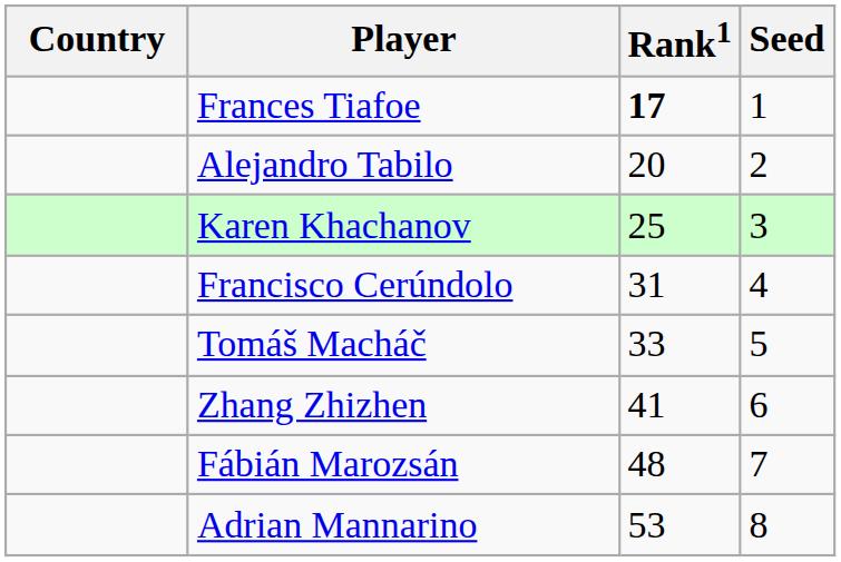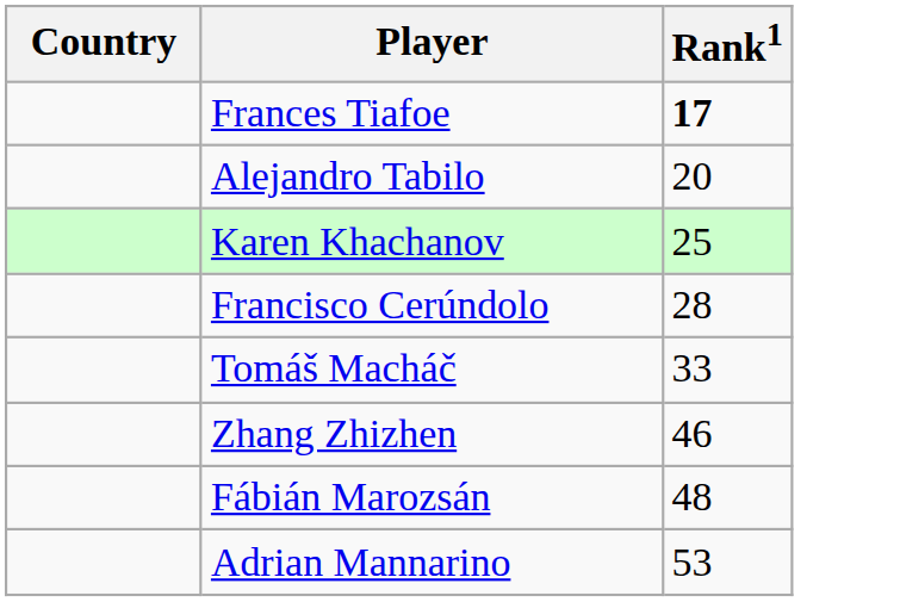 <table class="sortable wikitable">
 <tr>
 <th width="70">Country</th>
 <th width="175">Player</th>
 <th>Rank<sup>1</sup></th>
-<th>Seed</th>
 </tr>
 <tr>
 <td></td>
 <td><a href='#'>Frances Tiafoe</a></td>
 <td><strong>17</strong></td>
-<td>1</td>
 </tr>
 <tr>
 <td></td>
 <td><a href='#'>Alejandro Tabilo</a></td>
 <td>20</td>
-<td>2</td>
 </tr>
 <tr bgcolor=#cfc>
 <td></td>
 <td><a href='#'>Karen Khachanov</a></td>
 <td>25</td>
-<td>3</td>
 </tr>
 <tr>
 <td></td>
 <td><a href='#'>Francisco Cerúndolo</a></td>
-<td>31</td>
-<td>4</td>
+<td>28</td>
 </tr>
 <tr>
 <td></td>
 <td><a href='#'>Tomáš Macháč</a></td>
 <td>33</td>
-<td>5</td>
 </tr>
 <tr>
 <td></td>
 <td><a href='#'>Zhang Zhizhen</a></td>
-<td>41</td>
-<td>6</td>
+<td>46</td>
 </tr>
 <tr>
 <td></td>
 <td><a href='#'>Fábián Marozsán</a></td>
 <td>48</td>
-<td>7</td>
 </tr>
 <tr>
 <td></td>
 <td><a href='#'>Adrian Mannarino</a></td>
 <td>53</td>
-<td>8</td>
 </tr>
 </table>
